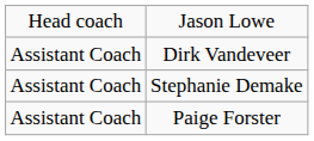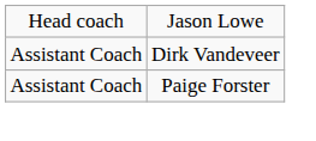 <table class="wikitable" style="text-align:center;">
 <tr>
 <td>Head coach</td>
 <td>Jason Lowe</td>
 </tr>
 <tr>
 <td>Assistant Coach</td>
 <td>Dirk Vandeveer</td>
 </tr>
 <tr>
 <td>Assistant Coach</td>
-<td>Stephanie Demake</td>
-</tr>
-<tr>
-<td>Assistant Coach</td>
 <td>Paige Forster</td>
 </tr>
 </table>
